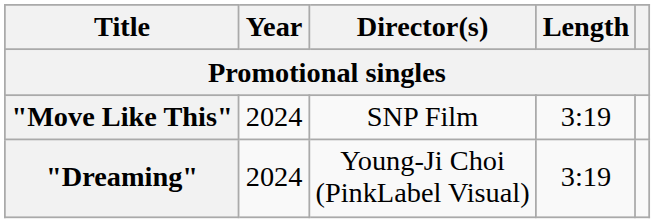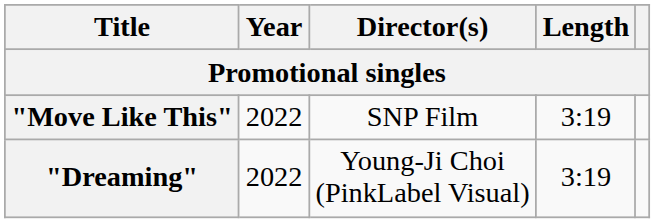 <table class="wikitable plainrowheaders" style="text-align:center">
 <tr>
 <th scope="col">Title</th>
 <th scope="col">Year</th>
 <th scope="col">Director(s)</th>
 <th scope="col">Length</th>
 <th scope="col"></th>
 </tr>
 <tr>
 <th scope="col" colspan="5">Promotional singles</th>
 </tr>
 <tr>
 <th scope="row">"Move Like This"<br></th>
-<td>2024</td>
+<td>2022</td>
 <td>SNP Film</td>
 <td>3:19</td>
 <td></td>
 </tr>
 <tr>
 <th scope="row">"Dreaming"</th>
-<td>2024</td>
+<td>2022</td>
 <td>Young-Ji Choi<br>(PinkLabel Visual)</td>
 <td>3:19</td>
 <td></td>
 </tr>
 </table>
